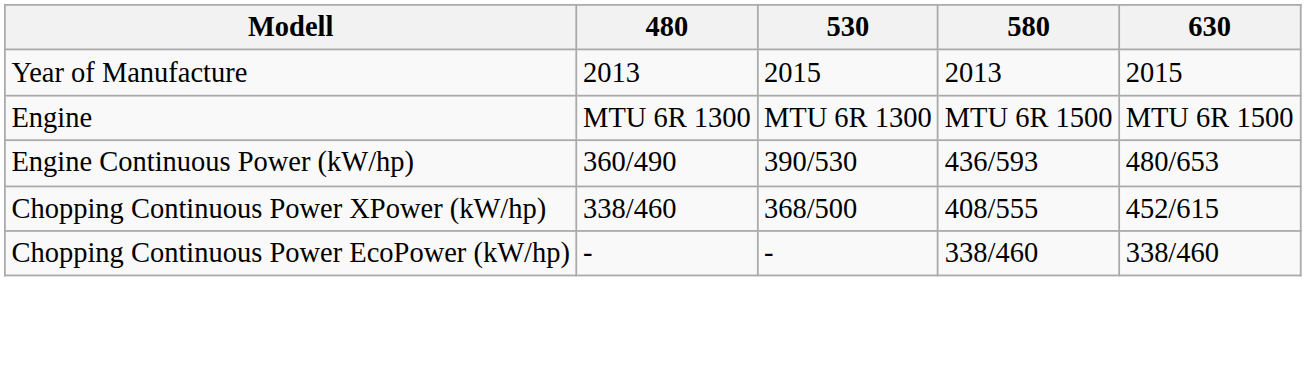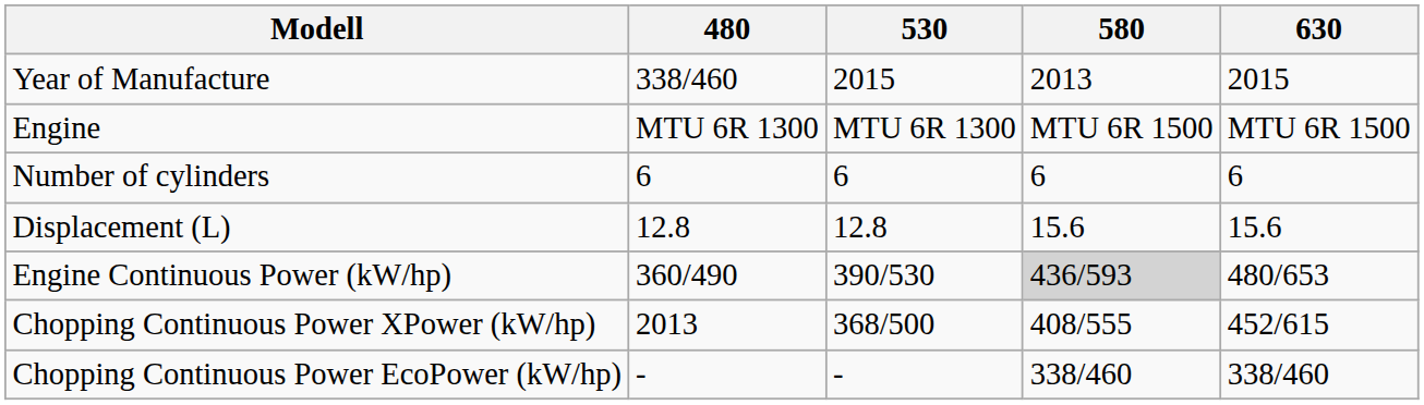 <table class="wikitable">
 <tr>
 <th>Modell</th>
 <th>480</th>
 <th>530</th>
 <th>580</th>
 <th>630</th>
 </tr>
 <tr>
 <td>Year of Manufacture</td>
-<td>2013</td>
+<td>338/460</td>
 <td>2015</td>
 <td>2013</td>
 <td>2015</td>
 </tr>
 <tr>
 <td>Engine</td>
 <td>MTU 6R 1300</td>
 <td>MTU 6R 1300</td>
 <td>MTU 6R 1500</td>
 <td>MTU 6R 1500</td>
 </tr>
 <tr>
+<td>Number of cylinders</td>
+<td>6</td>
+<td>6</td>
+<td>6</td>
+<td>6</td>
+</tr>
+<tr>
+<td>Displacement (L)</td>
+<td>12.8</td>
+<td>12.8</td>
+<td>15.6</td>
+<td>15.6</td>
+</tr>
+<tr>
 <td>Engine Continuous Power (kW/hp)</td>
 <td>360/490</td>
 <td>390/530</td>
-<td>436/593</td>
+<td style="background: lightgrey;">436/593</td>
 <td>480/653</td>
 </tr>
 <tr>
 <td>Chopping Continuous Power XPower (kW/hp)</td>
-<td>338/460</td>
+<td>2013</td>
 <td>368/500</td>
 <td>408/555</td>
 <td>452/615</td>
 </tr>
 <tr>
 <td>Chopping Continuous Power EcoPower (kW/hp)</td>
 <td>-</td>
 <td>-</td>
 <td>338/460</td>
 <td>338/460</td>
 </tr>
 </table>
